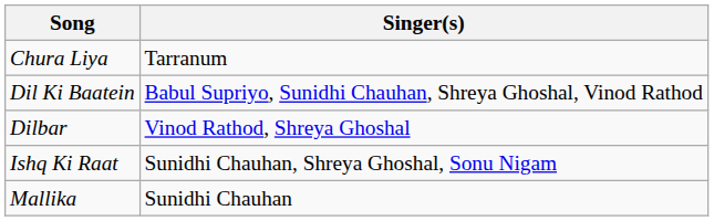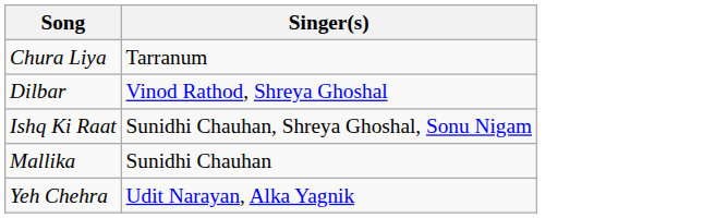 <table class="wikitable" style="font-size:95%;">
 <tr>
 <th>Song</th>
 <th>Singer(s)</th>
 </tr>
 <tr>
 <td><em>Chura Liya</em></td>
 <td>Tarranum</td>
-</tr>
-<tr>
-<td><em>Dil Ki Baatein</em></td>
-<td><a href='#'>Babul Supriyo</a>, <a href='#'>Sunidhi Chauhan</a>, Shreya Ghoshal, Vinod Rathod</td>
 </tr>
 <tr>
 <td><em>Dilbar</em></td>
 <td><a href='#'>Vinod Rathod</a>, <a href='#'>Shreya Ghoshal</a></td>
 </tr>
 <tr>
 <td><em>Ishq Ki Raat</em></td>
 <td>Sunidhi Chauhan, Shreya Ghoshal, <a href='#'>Sonu Nigam</a></td>
 </tr>
 <tr>
 <td><em>Mallika</em></td>
 <td>Sunidhi Chauhan</td>
 </tr>
+<tr>
+<td><em>Yeh Chehra</em></td>
+<td><a href='#'>Udit Narayan</a>, <a href='#'>Alka Yagnik</a></td>
+</tr>
 </table>
